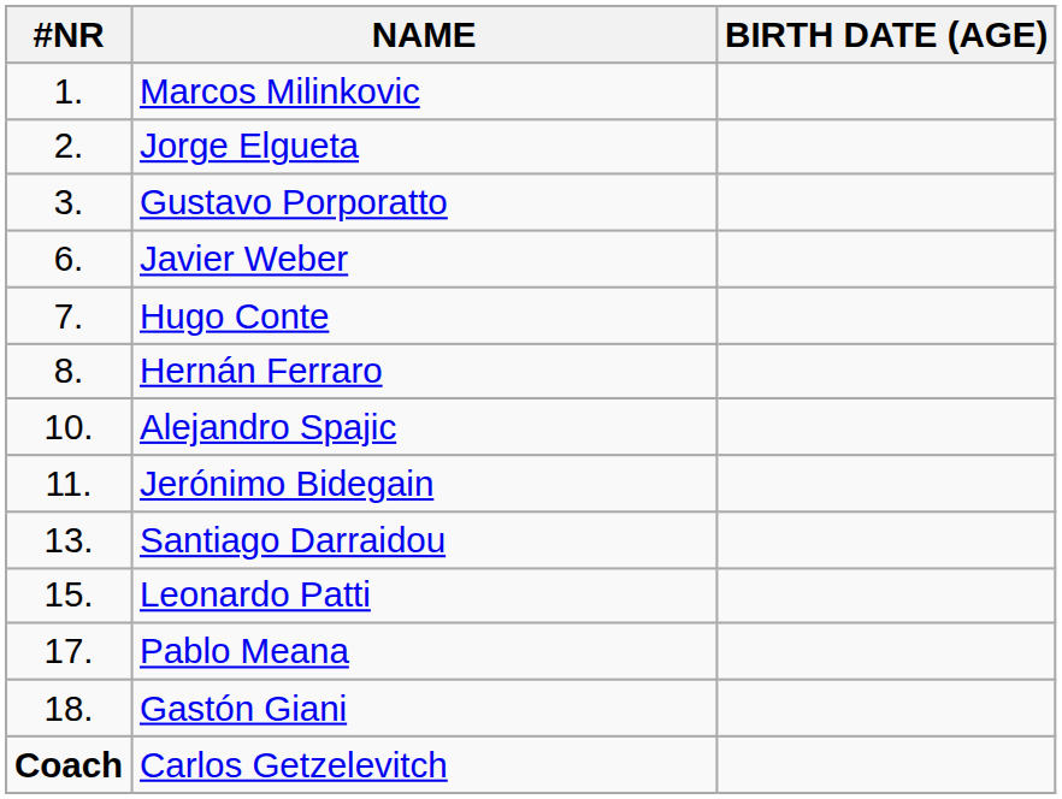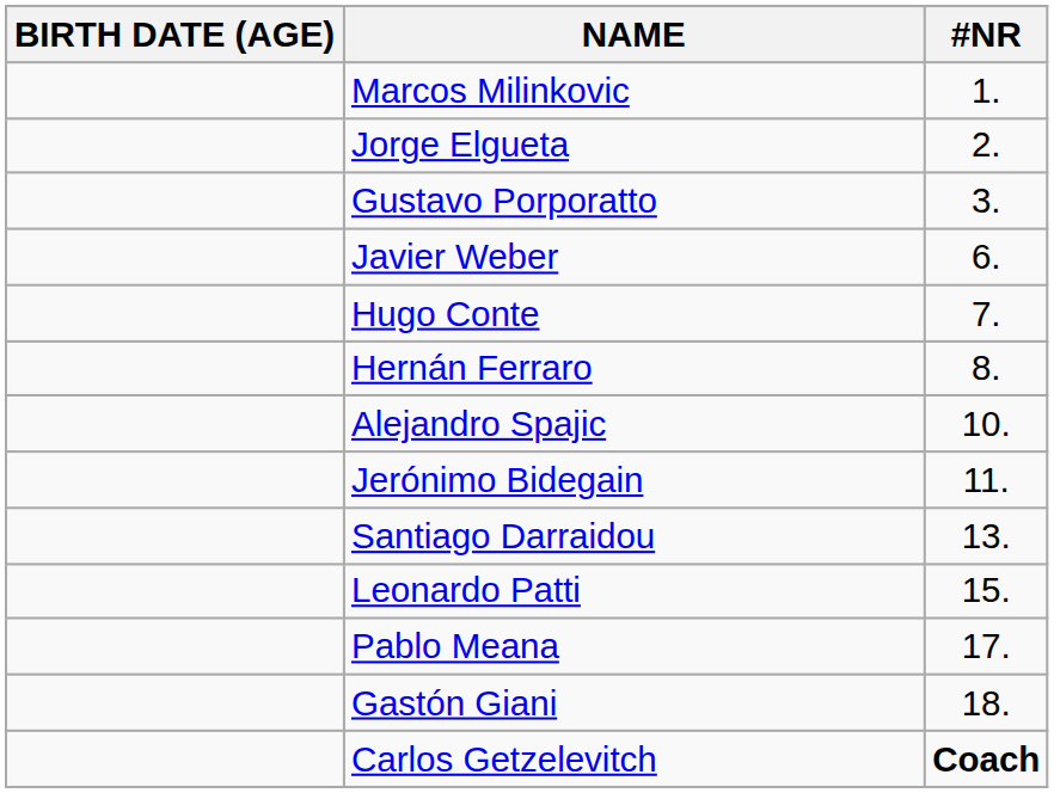 <table class="wikitable" style="border-collapse: collapse; font-size: 90%;">
 <tr>
+<th>BIRTH DATE (AGE)</th>
+<th align="left" style="width: 16em">NAME</th>
 <th>#NR</th>
-<th align="left" style="width: 16em">NAME</th>
-<th>BIRTH DATE (AGE)</th>
 </tr>
 <tr>
+<td align="center"></td>
+<td><a href='#'>Marcos Milinkovic</a></td>
 <td align="center">1.</td>
-<td><a href='#'>Marcos Milinkovic</a></td>
-<td align="center"></td>
 </tr>
 <tr>
+<td align="center"></td>
+<td><a href='#'>Jorge Elgueta</a></td>
 <td align="center">2.</td>
-<td><a href='#'>Jorge Elgueta</a></td>
-<td align="center"></td>
 </tr>
 <tr>
+<td align="center"></td>
+<td><a href='#'>Gustavo Porporatto</a></td>
 <td align="center">3.</td>
-<td><a href='#'>Gustavo Porporatto</a></td>
-<td align="center"></td>
 </tr>
 <tr>
+<td align="center"></td>
+<td><a href='#'>Javier Weber</a></td>
 <td align="center">6.</td>
-<td><a href='#'>Javier Weber</a></td>
-<td align="center"></td>
 </tr>
 <tr>
+<td align="center"></td>
+<td><a href='#'>Hugo Conte</a></td>
 <td align="center">7.</td>
-<td><a href='#'>Hugo Conte</a></td>
-<td align="center"></td>
 </tr>
 <tr>
+<td align="center"></td>
+<td><a href='#'>Hernán Ferraro</a></td>
 <td align="center">8.</td>
-<td><a href='#'>Hernán Ferraro</a></td>
-<td align="center"></td>
 </tr>
 <tr>
+<td align="center"></td>
+<td><a href='#'>Alejandro Spajic</a></td>
 <td align="center">10.</td>
-<td><a href='#'>Alejandro Spajic</a></td>
-<td align="center"></td>
 </tr>
 <tr>
+<td align="center"></td>
+<td><a href='#'>Jerónimo Bidegain</a></td>
 <td align="center">11.</td>
-<td><a href='#'>Jerónimo Bidegain</a></td>
-<td align="center"></td>
 </tr>
 <tr>
+<td align="center"></td>
+<td><a href='#'>Santiago Darraidou</a></td>
 <td align="center">13.</td>
-<td><a href='#'>Santiago Darraidou</a></td>
-<td align="center"></td>
 </tr>
 <tr>
+<td align="center"></td>
+<td><a href='#'>Leonardo Patti</a></td>
 <td align="center">15.</td>
-<td><a href='#'>Leonardo Patti</a></td>
-<td align="center"></td>
 </tr>
 <tr>
+<td align="center"></td>
+<td><a href='#'>Pablo Meana</a></td>
 <td align="center">17.</td>
-<td><a href='#'>Pablo Meana</a></td>
-<td align="center"></td>
 </tr>
 <tr>
+<td align="center"></td>
+<td><a href='#'>Gastón Giani</a></td>
 <td align="center">18.</td>
-<td><a href='#'>Gastón Giani</a></td>
-<td align="center"></td>
 </tr>
 <tr>
+<td align="center"></td>
+<td><a href='#'>Carlos Getzelevitch</a></td>
 <td align="center"><strong>Coach</strong></td>
-<td><a href='#'>Carlos Getzelevitch</a></td>
-<td align="center"></td>
 </tr>
 </table>
